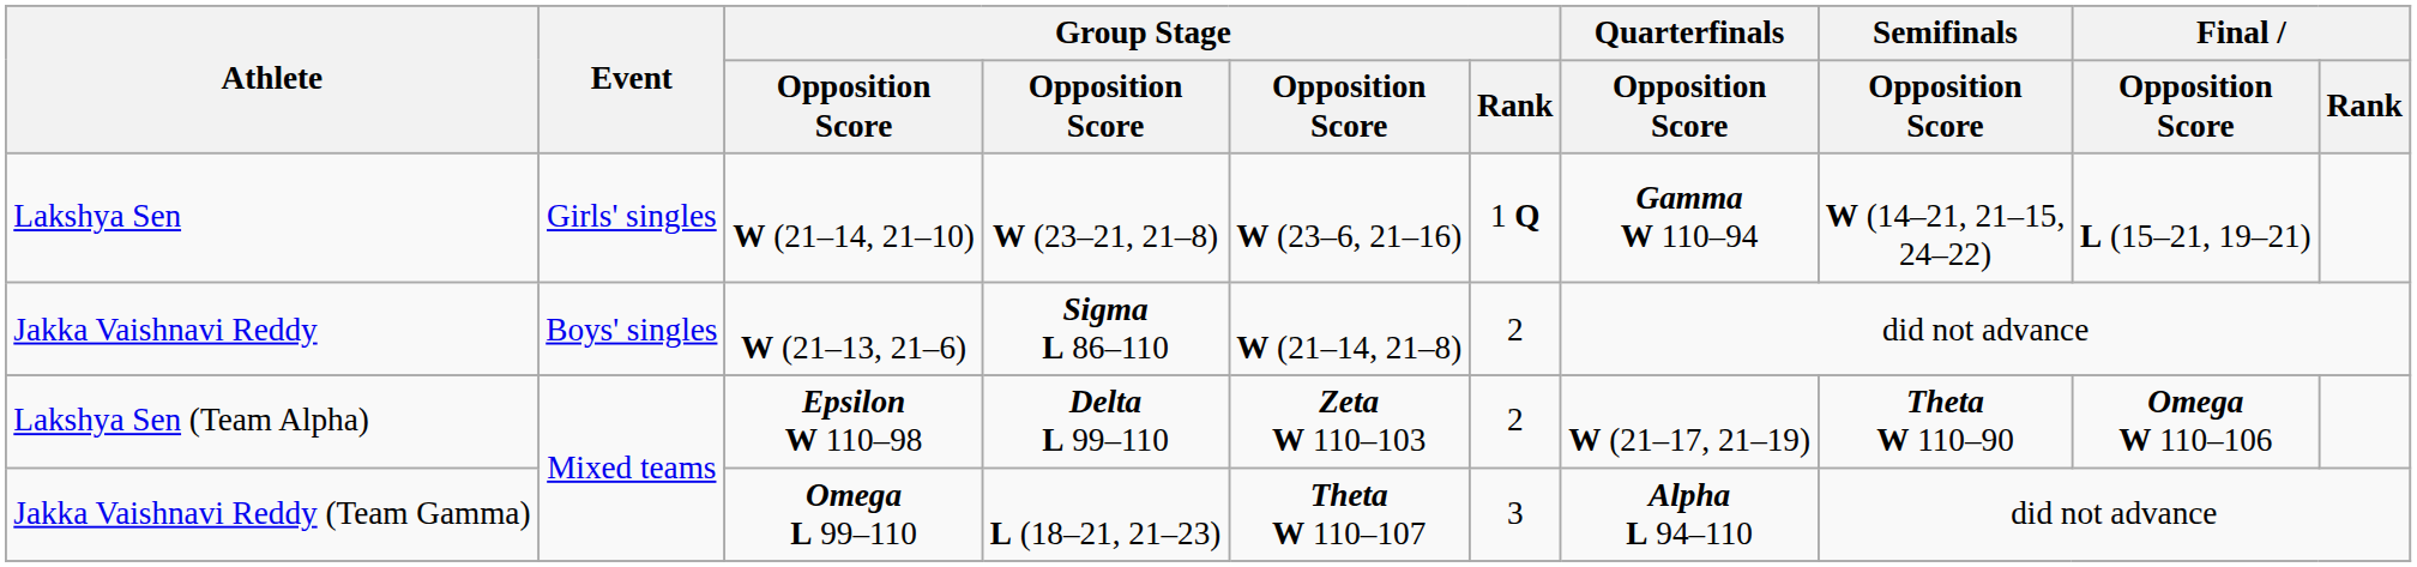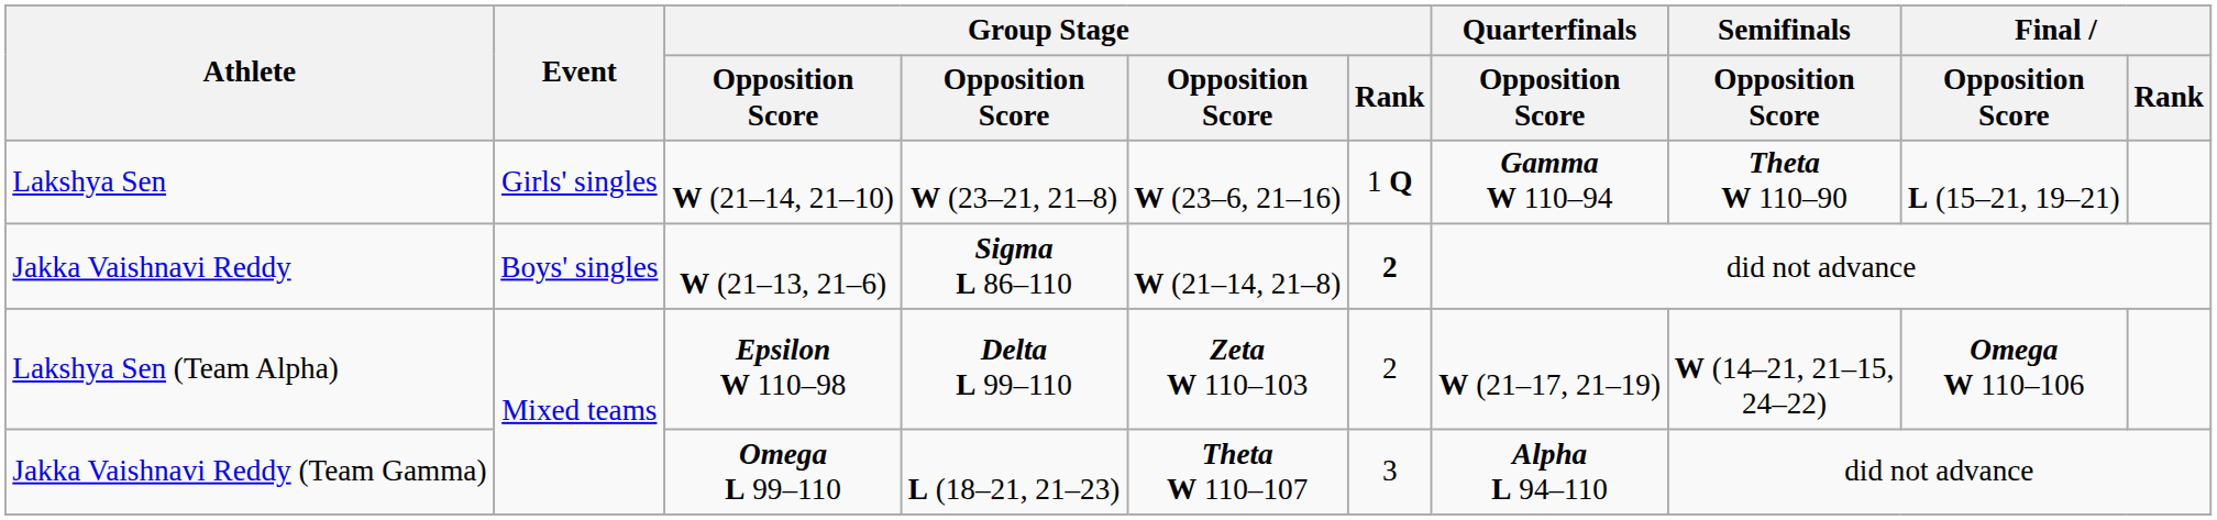 <table class=wikitable style="text-align:center; font-size:90%">
 <tr>
 <th rowspan="2">Athlete</th>
 <th rowspan="2">Event</th>
 <th colspan="4">Group Stage</th>
 <th>Quarterfinals</th>
 <th>Semifinals</th>
 <th colspan="2">Final / </th>
 </tr>
 <tr>
 <th>Opposition<br>Score</th>
 <th>Opposition<br>Score</th>
 <th>Opposition<br>Score</th>
 <th>Rank</th>
 <th>Opposition<br>Score</th>
 <th>Opposition<br>Score</th>
 <th>Opposition<br>Score</th>
 <th>Rank</th>
 </tr>
 <tr>
 <td align=left><a href='#'>Lakshya Sen</a></td>
 <td><a href='#'>Girls' singles</a></td>
 <td><br><strong>W</strong> (21–14, 21–10)</td>
 <td><br><strong>W</strong> (23–21, 21–8)</td>
 <td><br><strong>W</strong> (23–6, 21–16)</td>
 <td>1 <strong>Q</strong></td>
 <td><strong><em>Gamma</em></strong><br><strong>W</strong> 110–94</td>
-<td><br><strong>W</strong> (14–21, 21–15,<br>24–22)</td>
+<td><strong><em>Theta</em></strong><br><strong>W</strong> 110–90</td>
 <td><br><strong>L</strong> (15–21, 19–21)</td>
 <td></td>
 </tr>
 <tr>
 <td align=left><a href='#'>Jakka Vaishnavi Reddy</a></td>
 <td><a href='#'>Boys' singles</a></td>
 <td><br><strong>W</strong> (21–13, 21–6)</td>
 <td><strong><em>Sigma</em></strong><br><strong>L</strong> 86–110</td>
 <td><br><strong>W</strong> (21–14, 21–8)</td>
-<td>2</td>
+<td><strong>2</strong></td>
 <td colspan=4>did not advance</td>
 </tr>
 <tr>
 <td align=left><a href='#'>Lakshya Sen</a> (Team Alpha)</td>
 <td rowspan="2"><a href='#'>Mixed teams</a></td>
 <td><strong><em>Epsilon</em></strong><br><strong>W</strong> 110–98</td>
 <td><strong><em>Delta</em></strong><br><strong>L</strong> 99–110</td>
 <td><strong><em>Zeta</em></strong><br><strong>W</strong> 110–103</td>
 <td>2</td>
 <td><br><strong>W</strong> (21–17, 21–19)</td>
-<td><strong><em>Theta</em></strong><br><strong>W</strong> 110–90</td>
+<td><br><strong>W</strong> (14–21, 21–15,<br>24–22)</td>
 <td><strong><em>Omega</em></strong><br><strong>W</strong> 110–106</td>
 <td></td>
 </tr>
 <tr>
 <td align=left><a href='#'>Jakka Vaishnavi Reddy</a> (Team Gamma)</td>
 <td><strong><em>Omega</em></strong><br><strong>L</strong> 99–110</td>
 <td><br><strong>L</strong> (18–21, 21–23)</td>
 <td><strong><em>Theta</em></strong><br><strong>W</strong> 110–107</td>
 <td>3</td>
 <td><strong><em>Alpha</em></strong><br><strong>L</strong> 94–110</td>
 <td colspan=3>did not advance</td>
 </tr>
 </table>
